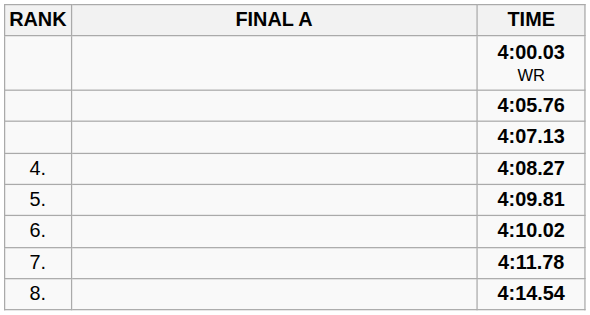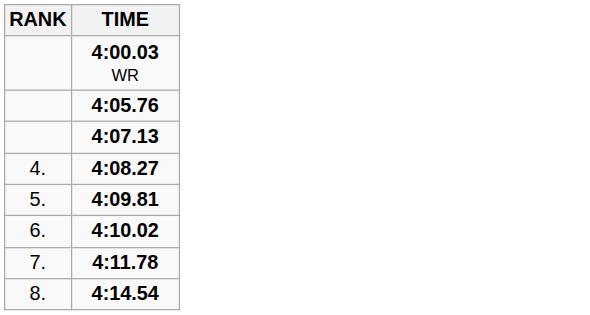 <table class="wikitable">
 <tr>
 <th>RANK</th>
-<th style="width: 20em">FINAL A</th>
 <th style="width: 5em">TIME</th>
 </tr>
 <tr>
 <td align="center"></td>
-<td></td>
 <td align="center"><strong>4:00.03</strong> <small>WR</small></td>
 </tr>
 <tr>
 <td align="center"></td>
-<td></td>
 <td align="center"><strong>4:05.76</strong></td>
 </tr>
 <tr>
 <td align="center"></td>
-<td></td>
 <td align="center"><strong>4:07.13</strong></td>
 </tr>
 <tr>
 <td align="center">4.</td>
-<td></td>
 <td align="center"><strong>4:08.27</strong></td>
 </tr>
 <tr>
 <td align="center">5.</td>
-<td></td>
 <td align="center"><strong>4:09.81</strong></td>
 </tr>
 <tr>
 <td align="center">6.</td>
-<td></td>
 <td align="center"><strong>4:10.02</strong></td>
 </tr>
 <tr>
 <td align="center">7.</td>
-<td></td>
 <td align="center"><strong>4:11.78</strong></td>
 </tr>
 <tr>
 <td align="center">8.</td>
-<td></td>
 <td align="center"><strong>4:14.54</strong></td>
 </tr>
 </table>
